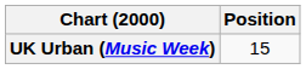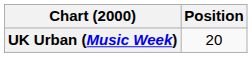 <table class="wikitable plainrowheaders" style="text-align:center">
 <tr>
 <th scope="col">Chart (2000)</th>
 <th scope="col">Position</th>
 </tr>
 <tr>
 <th scope="row">UK Urban (<em><a href='#'>Music Week</a></em>)</th>
-<td>15</td>
+<td>20</td>
 </tr>
 </table>
